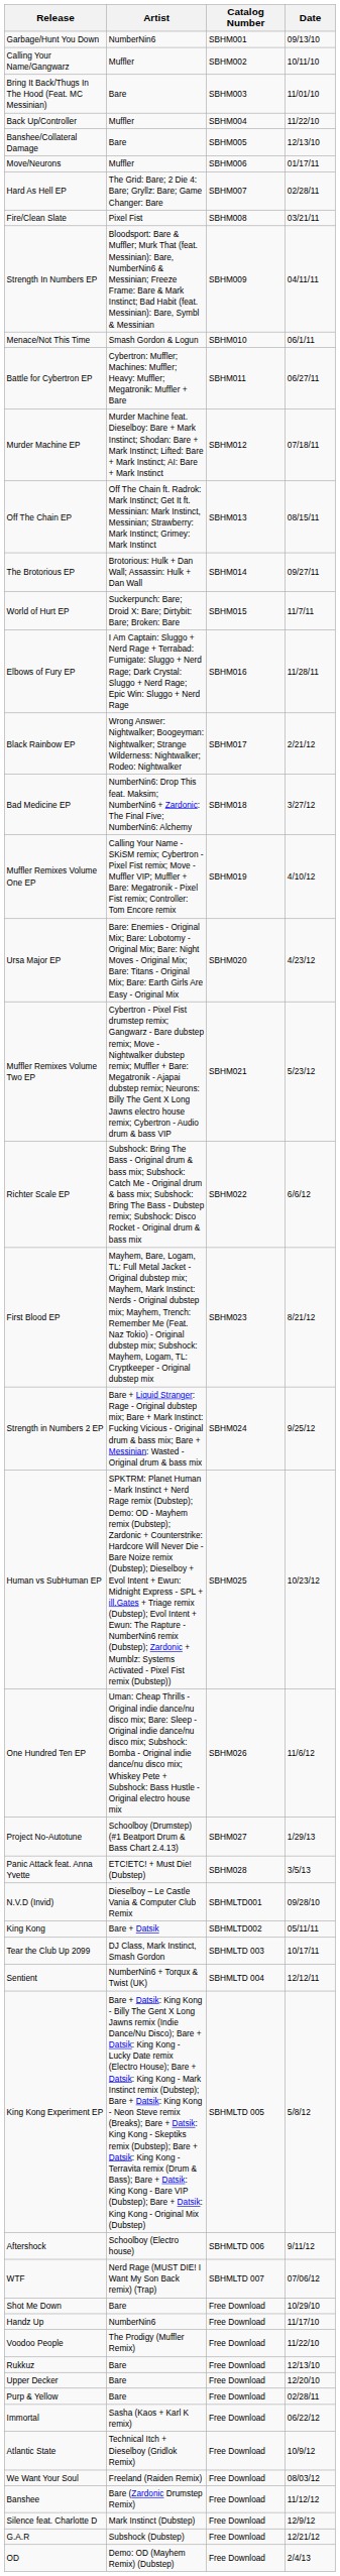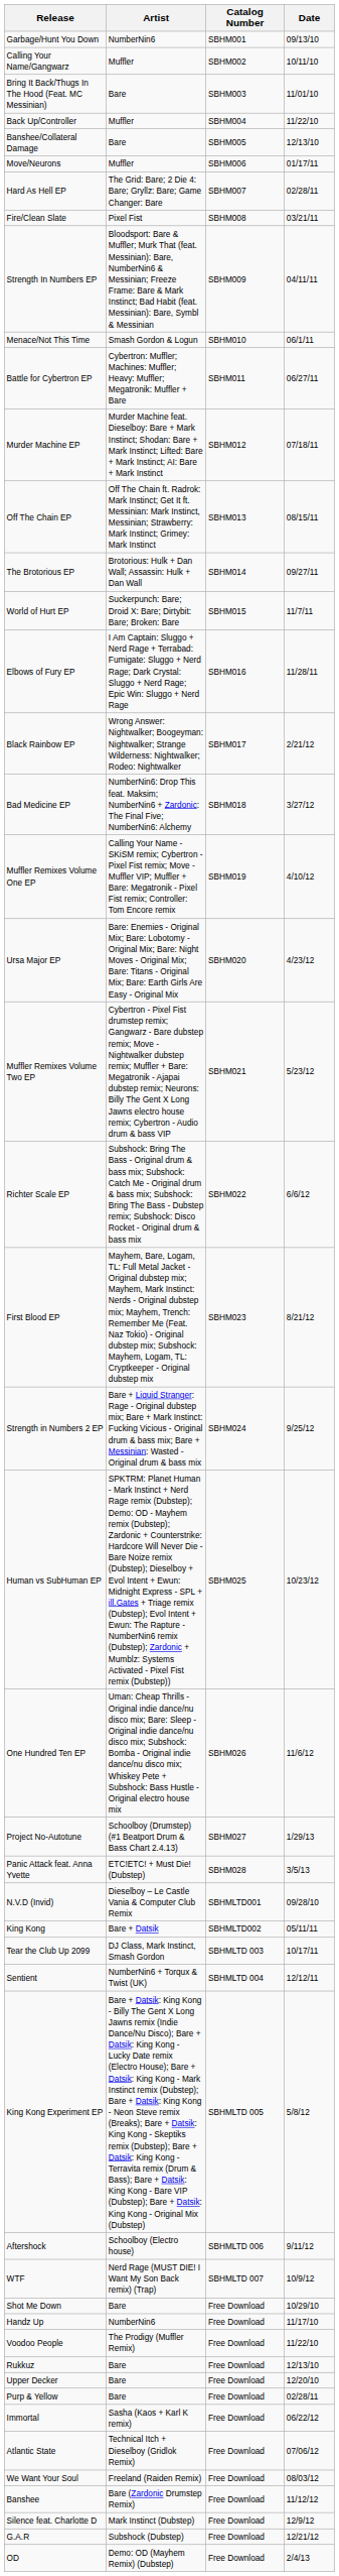 <table class="wikitable" style="width:60%">
 <tr>
 <th style="width:50px;">Release</th>
 <th style="width:110px;">Artist</th>
 <th style="width:50px;">Catalog Number</th>
 <th style="width:50px;">Date</th>
 </tr>
 <tr>
 <td style="text-align:left;"><small>Garbage/Hunt You Down </small></td>
 <td><small>NumberNin6</small></td>
 <td><small>SBHM001</small></td>
 <td><small>09/13/10</small></td>
 </tr>
 <tr>
 <td style="text-align:left;"><small>Calling Your Name/Gangwarz </small></td>
 <td><small>Muffler</small></td>
 <td><small> SBHM002</small></td>
 <td><small>10/11/10</small></td>
 </tr>
 <tr>
 <td style="text-align:left;"><small>Bring It Back/Thugs In The Hood (Feat. MC Messinian) </small></td>
 <td><small>Bare</small></td>
 <td><small> SBHM003</small></td>
 <td><small>11/01/10</small></td>
 </tr>
 <tr>
 <td style="text-align:left;"><small>Back Up/Controller </small></td>
 <td><small>Muffler</small></td>
 <td><small>SBHM004</small></td>
 <td><small>11/22/10</small></td>
 </tr>
 <tr>
 <td style="text-align:left;"><small>Banshee/Collateral Damage </small></td>
 <td><small>Bare</small></td>
 <td><small> SBHM005</small></td>
 <td><small>12/13/10</small></td>
 </tr>
 <tr>
 <td style="text-align:left;"><small>Move/Neurons </small></td>
 <td><small>Muffler</small></td>
 <td><small> SBHM006</small></td>
 <td><small>01/17/11</small></td>
 </tr>
 <tr>
 <td style="text-align:left;"><small>Hard As Hell EP </small></td>
 <td><small>The Grid: Bare; 2 Die 4: Bare; Gryllz: Bare; Game Changer: Bare</small></td>
 <td><small>SBHM007</small></td>
 <td><small>02/28/11</small></td>
 </tr>
 <tr>
 <td style="text-align:left;"><small>Fire/Clean Slate </small></td>
 <td><small>Pixel Fist</small></td>
 <td><small>SBHM008</small></td>
 <td><small>03/21/11</small></td>
 </tr>
 <tr>
 <td style="text-align:left;"><small>Strength In Numbers EP </small></td>
 <td><small>Bloodsport: Bare & Muffler; Murk That (feat. Messinian): Bare, NumberNin6 & Messinian; Freeze Frame: Bare & Mark Instinct; Bad Habit (feat. Messinian): Bare, Symbl & Messinian</small></td>
 <td><small>SBHM009</small></td>
 <td><small>04/11/11</small></td>
 </tr>
 <tr>
 <td style="text-align:left;"><small>Menace/Not This Time</small></td>
 <td><small>Smash Gordon & Logun </small></td>
 <td><small>SBHM010</small></td>
 <td><small>06/1/11</small></td>
 </tr>
 <tr>
 <td style="text-align:left;"><small>Battle for Cybertron EP </small></td>
 <td><small>Cybertron: Muffler; Machines: Muffler; Heavy: Muffler; Megatronik: Muffler + Bare</small></td>
 <td><small>SBHM011</small></td>
 <td><small>06/27/11</small></td>
 </tr>
 <tr>
 <td style="text-align:left;"><small>Murder Machine EP </small></td>
 <td><small>Murder Machine feat. Dieselboy: Bare + Mark Instinct; Shodan: Bare + Mark Instinct; Lifted: Bare + Mark Instinct; AI: Bare + Mark Instinct</small></td>
 <td><small>SBHM012</small></td>
 <td><small>07/18/11</small></td>
 </tr>
 <tr>
 <td style="text-align:left;"><small>Off The Chain EP </small></td>
 <td><small>Off The Chain ft. Radrok: Mark Instinct; Get It ft. Messinian: Mark Instinct, Messinian; Strawberry: Mark Instinct; Grimey: Mark Instinct</small></td>
 <td><small>SBHM013</small></td>
 <td><small>08/15/11</small></td>
 </tr>
 <tr>
 <td style="text-align:left;"><small>The Brotorious EP </small></td>
 <td><small>Brotorious: Hulk + Dan Wall; Assassin: Hulk + Dan Wall</small></td>
 <td><small>SBHM014</small></td>
 <td><small>09/27/11</small></td>
 </tr>
 <tr>
 <td style="text-align:left;"><small>World of Hurt EP </small></td>
 <td><small>Suckerpunch: Bare; Droid X: Bare; Dirtybit: Bare; Broken: Bare</small></td>
 <td><small>SBHM015</small></td>
 <td><small>11/7/11</small></td>
 </tr>
 <tr>
 <td style="text-align:left;"><small>Elbows of Fury EP </small></td>
 <td><small>I Am Captain: Sluggo + Nerd Rage + Terrabad: Fumigate: Sluggo + Nerd Rage; Dark Crystal: Sluggo + Nerd Rage; Epic Win: Sluggo + Nerd Rage</small></td>
 <td><small>SBHM016</small></td>
 <td><small>11/28/11</small></td>
 </tr>
 <tr>
 <td style="text-align:left;"><small>Black Rainbow EP </small></td>
 <td><small>Wrong Answer: Nightwalker; Boogeyman: Nightwalker; Strange Wilderness: Nightwalker; Rodeo: Nightwalker</small></td>
 <td><small>SBHM017</small></td>
 <td><small>2/21/12</small></td>
 </tr>
 <tr>
 <td style="text-align:left;"><small>Bad Medicine EP </small></td>
 <td><small>NumberNin6: Drop This feat. Maksim; NumberNin6 + <a href='#'>Zardonic</a>: The Final Five; NumberNin6: Alchemy</small></td>
 <td><small>SBHM018</small></td>
 <td><small>3/27/12</small></td>
 </tr>
 <tr>
 <td style="text-align:left;"><small>Muffler Remixes Volume One EP </small></td>
 <td><small>Calling Your Name - SKiSM remix; Cybertron - Pixel Fist remix; Move - Muffler VIP; Muffler + Bare: Megatronik - Pixel Fist remix; Controller: Tom Encore remix</small></td>
 <td><small>SBHM019</small></td>
 <td><small>4/10/12</small></td>
 </tr>
 <tr>
 <td style="text-align:left;"><small>Ursa Major EP </small></td>
 <td><small>Bare: Enemies - Original Mix; Bare: Lobotomy - Original Mix; Bare: Night Moves - Original Mix; Bare: Titans - Original Mix; Bare: Earth Girls Are Easy - Original Mix</small></td>
 <td><small>SBHM020</small></td>
 <td><small>4/23/12</small></td>
 </tr>
 <tr>
 <td style="text-align:left;"><small>Muffler Remixes Volume Two EP </small></td>
 <td><small>Cybertron - Pixel Fist drumstep remix; Gangwarz - Bare dubstep remix; Move - Nightwalker dubstep remix; Muffler + Bare: Megatronik - Ajapai dubstep remix; Neurons: Billy The Gent X Long Jawns electro house remix; Cybertron - Audio drum & bass VIP</small></td>
 <td><small>SBHM021</small></td>
 <td><small>5/23/12</small></td>
 </tr>
 <tr>
 <td style="text-align:left;"><small>Richter Scale EP </small></td>
 <td><small>Subshock: Bring The Bass - Original drum & bass mix; Subshock: Catch Me - Original drum & bass mix; Subshock: Bring The Bass - Dubstep remix; Subshock: Disco Rocket - Original drum & bass mix</small></td>
 <td><small>SBHM022</small></td>
 <td><small>6/6/12</small></td>
 </tr>
 <tr>
 <td style="text-align:left;"><small>First Blood EP </small></td>
 <td><small>Mayhem, Bare, Logam, TL: Full Metal Jacket - Original dubstep mix;  Mayhem, Mark Instinct: Nerds - Original dubstep mix; Mayhem, Trench: Remember Me (Feat. Naz Tokio) - Original dubstep mix; Subshock: Mayhem, Logam, TL: Cryptkeeper - Original dubstep mix </small></td>
 <td><small>SBHM023</small></td>
 <td><small>8/21/12</small></td>
 </tr>
 <tr>
 <td style="text-align:left;"><small>Strength in Numbers 2 EP </small></td>
 <td><small>Bare + <a href='#'>Liquid Stranger</a>: Rage - Original dubstep mix; Bare + Mark Instinct: Fucking Vicious  - Original drum & bass mix; Bare + <a href='#'>Messinian</a>: Wasted - Original drum & bass mix </small></td>
 <td><small>SBHM024</small></td>
 <td><small>9/25/12</small></td>
 </tr>
 <tr>
 <td style="text-align:left;"><small>Human vs SubHuman EP </small></td>
 <td><small>SPKTRM: Planet Human - Mark Instinct + Nerd Rage remix (Dubstep); Demo: OD - Mayhem remix (Dubstep); Zardonic + Counterstrike: Hardcore Will Never Die - Bare Noize remix (Dubstep); Dieselboy + Evol Intent + Ewun: Midnight Express - SPL + <a href='#'>ill.Gates</a> + Triage remix (Dubstep); Evol Intent + Ewun: The Rapture - NumberNin6 remix (Dubstep); <a href='#'>Zardonic</a> + Mumblz: Systems Activated - Pixel Fist remix (Dubstep))</small></td>
 <td><small>SBHM025</small></td>
 <td><small>10/23/12</small></td>
 </tr>
 <tr>
 <td style="text-align:left;"><small>One Hundred Ten EP </small></td>
 <td><small>Uman: Cheap Thrills - Original indie dance/nu disco mix; Bare: Sleep - Original indie dance/nu disco mix; Subshock: Bomba - Original indie dance/nu disco mix; Whiskey Pete + Subshock: Bass Hustle - Original electro house mix </small></td>
 <td><small>SBHM026</small></td>
 <td><small>11/6/12</small></td>
 </tr>
 <tr>
 <td style="text-align:left;"><small>Project No-Autotune </small></td>
 <td><small>Schoolboy (Drumstep) (#1 Beatport Drum & Bass Chart 2.4.13)</small></td>
 <td><small>SBHM027</small></td>
 <td><small>1/29/13</small></td>
 </tr>
 <tr>
 <td style="text-align:left;"><small>Panic Attack feat. Anna Yvette </small></td>
 <td><small>ETC!ETC! + Must Die! (Dubstep)</small></td>
 <td><small>SBHM028</small></td>
 <td><small>3/5/13</small></td>
 </tr>
 <tr>
 <td style="text-align:left;"><small>N.V.D (Invid) </small></td>
 <td><small>Dieselboy – Le Castle Vania & Computer Club Remix</small></td>
 <td><small>SBHMLTD001</small></td>
 <td><small>09/28/10</small></td>
 </tr>
 <tr>
 <td style="text-align:left;"><small>King Kong</small></td>
 <td><small>Bare + <a href='#'>Datsik</a></small></td>
 <td><small>SBHMLTD002</small></td>
 <td><small>05/11/11</small></td>
 </tr>
 <tr>
 <td style="text-align:left;"><small>Tear the Club Up 2099 </small></td>
 <td><small>DJ Class, Mark Instinct, Smash Gordon</small></td>
 <td><small>SBHMLTD 003</small></td>
 <td><small>10/17/11</small></td>
 </tr>
 <tr>
 <td style="text-align:left;"><small>Sentient </small></td>
 <td><small>NumberNin6 + Torqux & Twist (UK)</small></td>
 <td><small>SBHMLTD 004</small></td>
 <td><small>12/12/11</small></td>
 </tr>
 <tr>
 <td style="text-align:left;"><small>King Kong Experiment EP </small></td>
 <td><small>Bare + <a href='#'>Datsik</a>: King Kong - Billy The Gent X Long Jawns remix (Indie Dance/Nu Disco); Bare + <a href='#'>Datsik</a>: King Kong - Lucky Date remix (Electro House); Bare + <a href='#'>Datsik</a>: King Kong - Mark Instinct remix (Dubstep); Bare + <a href='#'>Datsik</a>: King Kong - Neon Steve remix (Breaks); Bare + <a href='#'>Datsik</a>: King Kong - Skeptiks remix (Dubstep); Bare + <a href='#'>Datsik</a>: King Kong - Terravita remix (Drum & Bass); Bare + <a href='#'>Datsik</a>: King Kong - Bare VIP (Dubstep); Bare + <a href='#'>Datsik</a>: King Kong - Original Mix (Dubstep)</small></td>
 <td><small>SBHMLTD 005</small></td>
 <td><small>5/8/12</small></td>
 </tr>
 <tr>
 <td style="text-align:left;"><small>Aftershock </small></td>
 <td><small>Schoolboy (Electro house)</small></td>
 <td><small>SBHMLTD 006</small></td>
 <td><small>9/11/12</small></td>
 </tr>
 <tr>
 <td style="text-align:left;"><small>WTF </small></td>
 <td><small>Nerd Rage (MUST DIE! I Want My Son Back remix) (Trap)</small></td>
 <td><small>SBHMLTD 007</small></td>
-<td><small>07/06/12</small></td>
+<td><small>10/9/12</small></td>
 </tr>
 <tr>
 <td style="text-align:left;"><small>Shot Me Down </small></td>
 <td><small>Bare</small></td>
 <td><small>Free Download</small></td>
 <td><small>10/29/10</small></td>
 </tr>
 <tr>
 <td style="text-align:left;"><small>Handz Up </small></td>
 <td><small>NumberNin6</small></td>
 <td><small>Free Download</small></td>
 <td><small>11/17/10</small></td>
 </tr>
 <tr>
 <td style="text-align:left;"><small>Voodoo People </small></td>
 <td><small>The Prodigy (Muffler Remix)</small></td>
 <td><small>Free Download</small></td>
 <td><small>11/22/10</small></td>
 </tr>
 <tr>
 <td style="text-align:left;"><small>Rukkuz </small></td>
 <td><small>Bare</small></td>
 <td><small>Free Download</small></td>
 <td><small>12/13/10</small></td>
 </tr>
 <tr>
 <td style="text-align:left;"><small>Upper Decker </small></td>
 <td><small>Bare</small></td>
 <td><small>Free Download</small></td>
 <td><small>12/20/10</small></td>
 </tr>
 <tr>
 <td style="text-align:left;"><small>Purp & Yellow </small></td>
 <td><small>Bare</small></td>
 <td><small>Free Download</small></td>
 <td><small>02/28/11</small></td>
 </tr>
 <tr>
 <td style="text-align:left;"><small>Immortal </small></td>
 <td><small>Sasha (Kaos + Karl K remix) </small></td>
 <td><small>Free Download</small></td>
 <td><small>06/22/12</small></td>
 </tr>
 <tr>
 <td style="text-align:left;"><small>Atlantic State </small></td>
 <td><small>Technical Itch + Dieselboy (Gridlok Remix)</small></td>
 <td><small>Free Download</small></td>
-<td><small>10/9/12</small></td>
+<td><small>07/06/12</small></td>
 </tr>
 <tr>
 <td style="text-align:left;"><small>We Want Your Soul </small></td>
 <td><small>Freeland (Raiden Remix)</small></td>
 <td><small>Free Download</small></td>
 <td><small>08/03/12</small></td>
 </tr>
 <tr>
 <td style="text-align:left;"><small>Banshee </small></td>
 <td><small>Bare (<a href='#'>Zardonic</a> Drumstep Remix) </small></td>
 <td><small>Free Download</small></td>
 <td><small>11/12/12</small></td>
 </tr>
 <tr>
 <td style="text-align:left;"><small>Silence feat. Charlotte D </small></td>
 <td><small>Mark Instinct (Dubstep)</small></td>
 <td><small>Free Download</small></td>
 <td><small>12/9/12</small></td>
 </tr>
 <tr>
 <td style="text-align:left;"><small>G.A.R</small></td>
 <td><small>Subshock (Dubstep)</small></td>
 <td><small>Free Download</small></td>
 <td><small>12/21/12</small></td>
 </tr>
 <tr>
 <td style="text-align:left;"><small>OD</small></td>
 <td><small>Demo: OD (Mayhem Remix) (Dubstep)</small></td>
 <td><small>Free Download</small></td>
 <td><small>2/4/13</small></td>
 </tr>
 </table>
